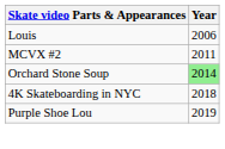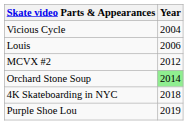 <table class="wikitable">
 <tr>
 <th><a href='#'>Skate video</a> Parts & Appearances</th>
 <th>Year</th>
+</tr>
+<tr>
+<td>Vicious Cycle</td>
+<td>2004</td>
 </tr>
 <tr>
 <td>Louis</td>
 <td>2006</td>
 </tr>
 <tr>
 <td>MCVX #2</td>
-<td>2011</td>
+<td>2012</td>
 </tr>
 <tr>
 <td>Orchard Stone Soup</td>
 <td style="background: lightgreen;">2014</td>
 </tr>
 <tr>
 <td>4K Skateboarding in NYC</td>
 <td>2018</td>
 </tr>
 <tr>
 <td>Purple Shoe Lou</td>
 <td>2019</td>
 </tr>
 </table>
